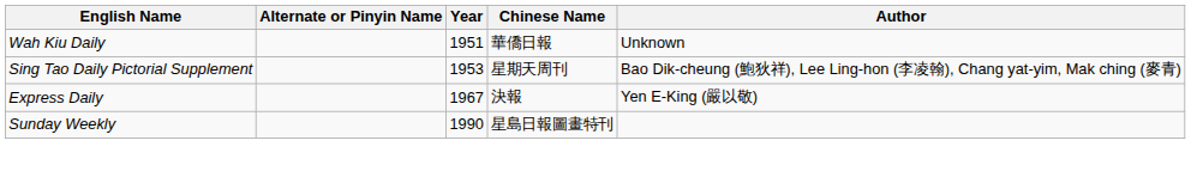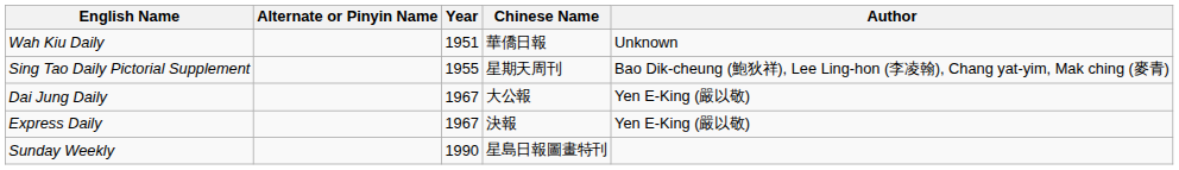 <table class="wikitable">
 <tr>
 <th>English Name</th>
 <th>Alternate or Pinyin Name</th>
 <th>Year</th>
 <th>Chinese Name</th>
 <th>Author</th>
 </tr>
 <tr>
 <td><em>Wah Kiu Daily</em></td>
 <td></td>
 <td>1951</td>
 <td>華僑日報</td>
 <td>Unknown</td>
 </tr>
 <tr>
 <td><em>Sing Tao Daily Pictorial Supplement</em></td>
 <td></td>
-<td>1953</td>
+<td>1955</td>
 <td>星期天周刊</td>
 <td>Bao Dik-cheung (鮑狄祥), Lee Ling-hon (李凌翰), Chang yat-yim, Mak ching (麥青)</td>
+</tr>
+<tr>
+<td><em>Dai Jung Daily</em></td>
+<td></td>
+<td>1967</td>
+<td>大公報</td>
+<td>Yen E-King (嚴以敬)</td>
 </tr>
 <tr>
 <td><em>Express Daily</em></td>
 <td></td>
 <td>1967</td>
 <td>決報</td>
 <td>Yen E-King (嚴以敬)</td>
 </tr>
 <tr>
 <td><em>Sunday Weekly</em></td>
 <td></td>
 <td>1990</td>
 <td>星島日報圖畫特刊</td>
 <td></td>
 </tr>
 </table>
